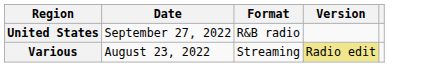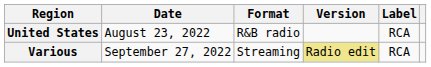 <table class="wikitable plainrowheaders">
 <tr>
 <th scope="col">Region</th>
 <th scope="col">Date</th>
 <th scope="col">Format</th>
 <th scope="col">Version</th>
+<th scope="col">Label</th>
 <th scope="col"></th>
 </tr>
 <tr>
 <th scope="row">United States</th>
-<td>September 27, 2022</td>
+<td>August 23, 2022</td>
 <td>R&B radio</td>
 <td></td>
+<td style="text-align:center;">RCA</td>
 <td></td>
 </tr>
 <tr>
 <th scope="row">Various</th>
-<td>August 23, 2022</td>
+<td>September 27, 2022</td>
 <td>Streaming</td>
 <td style="background: khaki;">Radio edit</td>
+<td style="text-align:center;">RCA</td>
 <td></td>
 </tr>
 </table>
